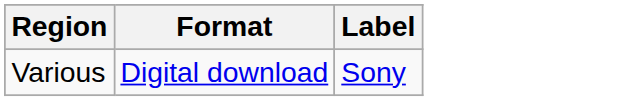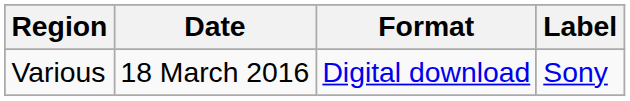 <table class="wikitable">
 <tr>
 <th>Region</th>
+<th>Date</th>
 <th>Format</th>
 <th>Label</th>
 </tr>
 <tr>
 <td>Various</td>
+<td>18 March 2016</td>
 <td><a href='#'>Digital download</a></td>
 <td><a href='#'>Sony</a></td>
 </tr>
 </table>
